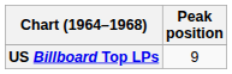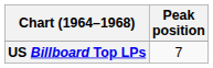 <table class="wikitable plainrowheaders" style="text-align:center">
 <tr>
 <th scope="col">Chart (1964–1968)</th>
 <th scope="col">Peak<br>position</th>
 </tr>
 <tr>
 </tr>
 <tr>
 <th scope="row" align="left">US <a href='#'><em>Billboard</em> Top LPs</a></th>
-<td>9</td>
+<td>7</td>
 </tr>
 </table>
